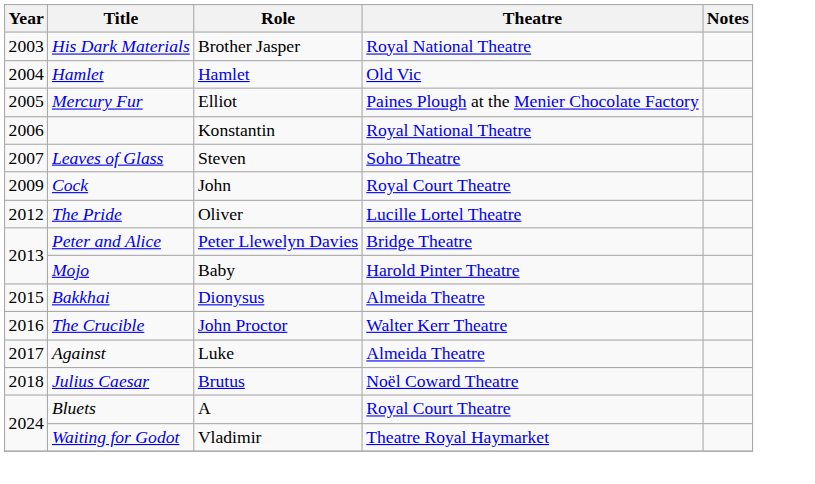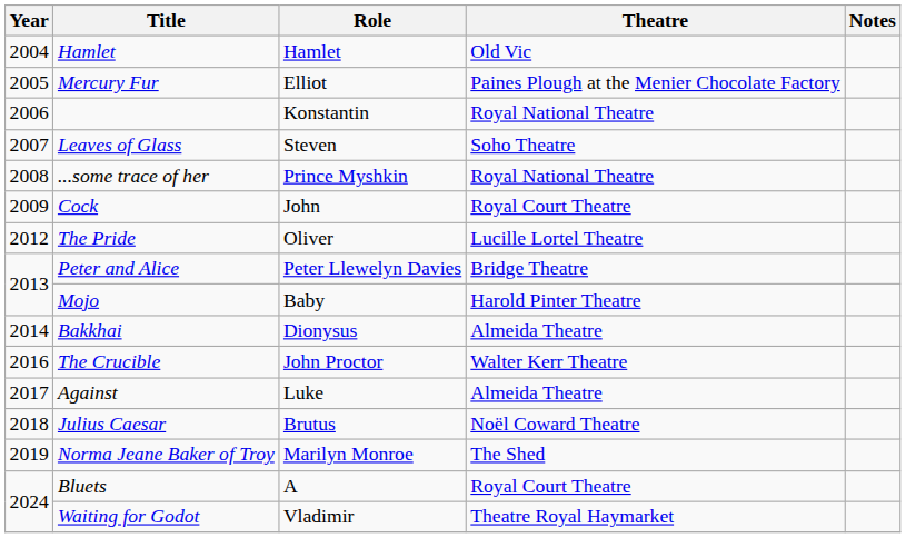 <table class="wikitable sortable">
 <tr>
 <th>Year</th>
 <th>Title</th>
 <th>Role</th>
 <th>Theatre</th>
 <th>Notes</th>
-</tr>
-<tr>
-<td>2003</td>
-<td><em><a href='#'>His Dark Materials</a></em></td>
-<td>Brother Jasper</td>
-<td><a href='#'>Royal National Theatre</a></td>
-<td></td>
 </tr>
 <tr>
 <td>2004</td>
 <td><em><a href='#'>Hamlet</a></em></td>
 <td><a href='#'>Hamlet</a></td>
 <td><a href='#'>Old Vic</a></td>
 <td></td>
 </tr>
 <tr>
 <td>2005</td>
 <td><em><a href='#'>Mercury Fur</a></em></td>
 <td>Elliot</td>
 <td><a href='#'>Paines Plough</a> at the <a href='#'>Menier Chocolate Factory</a></td>
 <td></td>
 </tr>
 <tr>
 <td>2006</td>
 <td><em></em></td>
 <td>Konstantin</td>
 <td><a href='#'>Royal National Theatre</a></td>
 <td></td>
 </tr>
 <tr>
 <td>2007</td>
 <td><em><a href='#'>Leaves of Glass</a></em></td>
 <td>Steven</td>
 <td><a href='#'>Soho Theatre</a></td>
 <td></td>
 </tr>
 <tr>
+<td>2008</td>
+<td><em>...some trace of her</em></td>
+<td><a href='#'>Prince Myshkin</a></td>
+<td><a href='#'>Royal National Theatre</a></td>
+<td></td>
+</tr>
+<tr>
 <td>2009</td>
 <td><em><a href='#'>Cock</a></em></td>
 <td>John</td>
 <td><a href='#'>Royal Court Theatre</a></td>
 <td></td>
 </tr>
 <tr>
 <td>2012</td>
 <td><em><a href='#'>The Pride</a></em></td>
 <td>Oliver</td>
 <td><a href='#'>Lucille Lortel Theatre</a></td>
 <td></td>
 </tr>
 <tr>
 <td rowspan="2">2013</td>
 <td><em><a href='#'>Peter and Alice</a></em></td>
 <td><a href='#'>Peter Llewelyn Davies</a></td>
 <td><a href='#'>Bridge Theatre</a></td>
 <td></td>
 </tr>
 <tr>
 <td><em><a href='#'>Mojo</a></em></td>
 <td>Baby</td>
 <td><a href='#'>Harold Pinter Theatre</a></td>
 <td></td>
 </tr>
 <tr>
-<td>2015</td>
+<td>2014</td>
 <td><em><a href='#'>Bakkhai</a></em></td>
 <td><a href='#'>Dionysus</a></td>
 <td><a href='#'>Almeida Theatre</a></td>
 <td></td>
 </tr>
 <tr>
 <td>2016</td>
 <td><em><a href='#'>The Crucible</a></em></td>
 <td><a href='#'>John Proctor</a></td>
 <td><a href='#'>Walter Kerr Theatre</a></td>
 <td></td>
 </tr>
 <tr>
 <td>2017</td>
 <td><em>Against</em></td>
 <td>Luke</td>
 <td><a href='#'>Almeida Theatre</a></td>
 <td></td>
 </tr>
 <tr>
 <td>2018</td>
 <td><em><a href='#'>Julius Caesar</a></em></td>
 <td><a href='#'>Brutus</a></td>
 <td><a href='#'>Noël Coward Theatre</a></td>
 <td></td>
 </tr>
 <tr>
+<td>2019</td>
+<td><em><a href='#'>Norma Jeane Baker of Troy</a></em></td>
+<td><a href='#'>Marilyn Monroe</a></td>
+<td><a href='#'>The Shed</a></td>
+<td></td>
+</tr>
+<tr>
 <td rowspan="2">2024</td>
 <td><em>Bluets</em></td>
 <td>A</td>
 <td><a href='#'>Royal Court Theatre</a></td>
 <td></td>
 </tr>
 <tr>
 <td><em><a href='#'>Waiting for Godot</a></em></td>
 <td>Vladimir</td>
 <td><a href='#'>Theatre Royal Haymarket</a></td>
 <td></td>
 </tr>
 <tr>
 </tr>
 </table>
